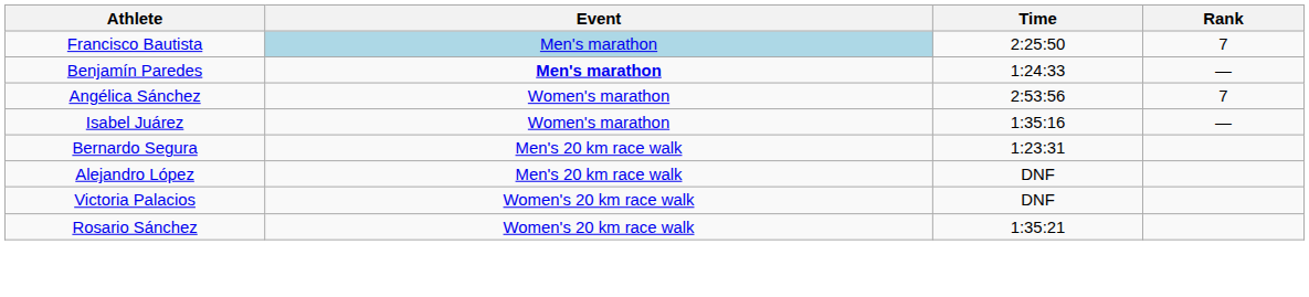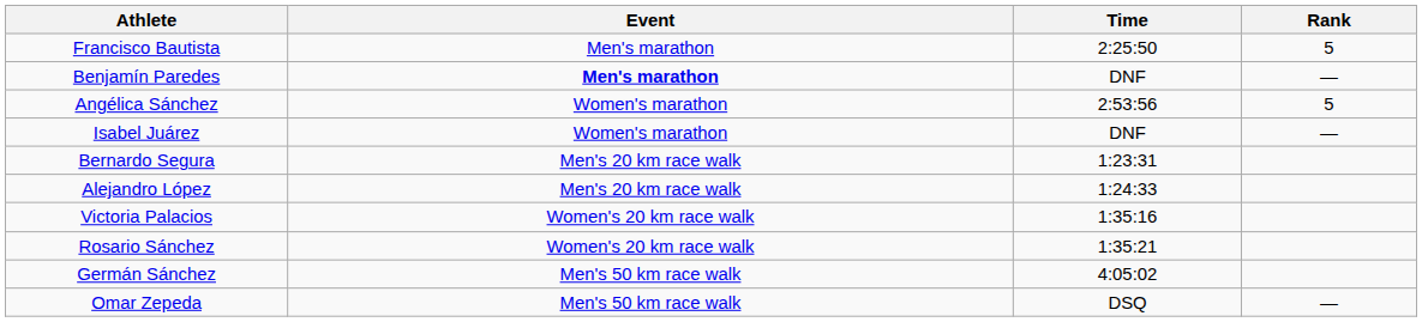 <table class="wikitable" style="font-size:95%; text-align:center;" width="95%">
 <tr>
 <th>Athlete</th>
 <th>Event</th>
 <th>Time</th>
 <th>Rank</th>
 </tr>
 <tr>
 <td width=20%><a href='#'>Francisco Bautista</a></td>
-<td style="background: lightblue;"><a href='#'>Men's marathon</a></td>
+<td><a href='#'>Men's marathon</a></td>
 <td>2:25:50</td>
-<td>7</td>
+<td>5</td>
 </tr>
 <tr>
 <td width=20%><a href='#'>Benjamín Paredes</a></td>
 <td><strong><a href='#'>Men's marathon</a></strong></td>
-<td>1:24:33</td>
+<td>DNF</td>
 <td>—</td>
 </tr>
 <tr>
 <td width=20%><a href='#'>Angélica Sánchez</a></td>
 <td><a href='#'>Women's marathon</a></td>
 <td>2:53:56</td>
-<td>7</td>
+<td>5</td>
 </tr>
 <tr>
 <td width=20%><a href='#'>Isabel Juárez</a></td>
 <td><a href='#'>Women's marathon</a></td>
-<td>1:35:16</td>
+<td>DNF</td>
 <td>—</td>
 </tr>
 <tr>
 <td width=20%><a href='#'>Bernardo Segura</a></td>
 <td><a href='#'>Men's 20 km race walk</a></td>
 <td>1:23:31</td>
 <td></td>
 </tr>
 <tr>
 <td width=20%><a href='#'>Alejandro López</a></td>
 <td><a href='#'>Men's 20 km race walk</a></td>
-<td>DNF</td>
+<td>1:24:33</td>
 <td></td>
 </tr>
 <tr>
 <td width=20%><a href='#'>Victoria Palacios</a></td>
 <td><a href='#'>Women's 20 km race walk</a></td>
-<td>DNF</td>
+<td>1:35:16</td>
 <td></td>
 </tr>
 <tr>
 <td width=20%><a href='#'>Rosario Sánchez</a></td>
 <td><a href='#'>Women's 20 km race walk</a></td>
 <td>1:35:21</td>
 <td></td>
 </tr>
+<tr>
+<td width=20%><a href='#'>Germán Sánchez</a></td>
+<td><a href='#'>Men's 50 km race walk</a></td>
+<td>4:05:02</td>
+<td></td>
+</tr>
+<tr>
+<td width=20%><a href='#'>Omar Zepeda</a></td>
+<td><a href='#'>Men's 50 km race walk</a></td>
+<td>DSQ</td>
+<td>—</td>
+</tr>
 </table>
